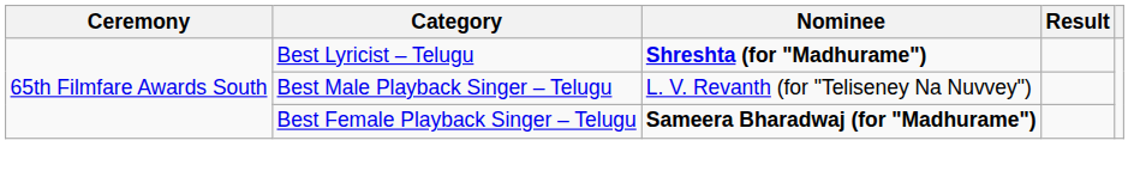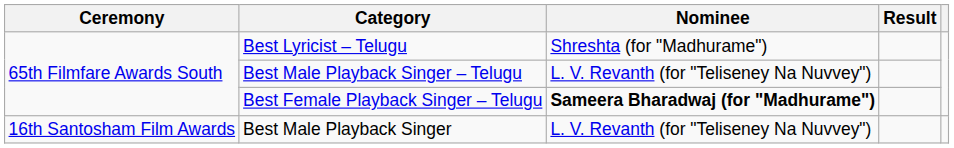 <table class="wikitable">
 <tr>
 <th>Ceremony</th>
 <th>Category</th>
 <th>Nominee</th>
 <th>Result</th>
 <th></th>
 </tr>
 <tr>
 <td rowspan="3"><a href='#'>65th Filmfare Awards South</a></td>
 <td><a href='#'>Best Lyricist – Telugu</a></td>
-<td><strong><a href='#'>Shreshta</a> (for "Madhurame")</strong></td>
+<td><a href='#'>Shreshta</a> (for "Madhurame")</td>
 <td></td>
 <td rowspan="3"><br></td>
 </tr>
 <tr>
 <td><a href='#'>Best Male Playback Singer – Telugu</a></td>
 <td><a href='#'>L. V. Revanth</a> (for "Teliseney Na Nuvvey")</td>
 <td></td>
 </tr>
 <tr>
 <td><a href='#'>Best Female Playback Singer – Telugu</a></td>
 <td><strong>Sameera Bharadwaj (for "Madhurame")</strong></td>
 <td></td>
 </tr>
+<tr>
+<td><a href='#'>16th Santosham Film Awards</a></td>
+<td>Best Male Playback Singer</td>
+<td><a href='#'>L. V. Revanth</a> (for "Teliseney Na Nuvvey")</td>
+<td></td>
+<td></td>
+</tr>
 </table>
